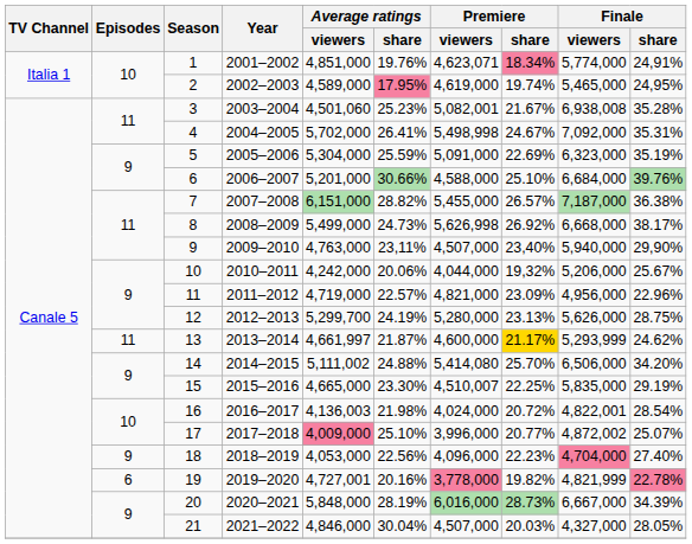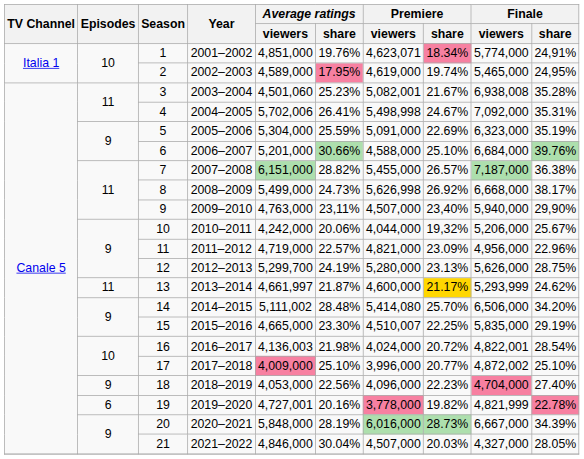 <table class="wikitable" style="text-align:center; font-size:100%;">
 <tr>
 <th style="align=center" rowspan=2>TV Channel</th>
 <th style="align=center" rowspan=2>Episodes</th>
 <th style="align=center" rowspan=2>Season</th>
 <th style="align=center" rowspan=2>Year</th>
 <th style="align=center" colspan=2><em>Average ratings</em></th>
 <th style="align=center" colspan=2>Premiere</th>
 <th style="align=center" colspan=2>Finale</th>
 </tr>
 <tr>
 <th>viewers</th>
 <th>share</th>
 <th>viewers</th>
 <th>share</th>
 <th>viewers</th>
 <th>share</th>
 </tr>
 <tr>
 <td rowspan=2><a href='#'>Italia 1</a></td>
 <td rowspan=2>10</td>
 <td align=center>1</td>
 <td>2001–2002</td>
 <td>4,851,000</td>
 <td>19.76%</td>
 <td>4,623,071</td>
 <td style="background:#F780A1;">18.34%</td>
 <td>5,774,000</td>
 <td>24,91%</td>
 </tr>
 <tr>
 <td align=center>2</td>
 <td>2002–2003</td>
 <td>4,589,000</td>
 <td style="background:#F780A1;">17.95%</td>
 <td>4,619,000</td>
 <td>19.74%</td>
 <td>5,465,000</td>
 <td>24,95%</td>
 </tr>
 <tr>
 <td rowspan=19><a href='#'>Canale 5</a></td>
 <td rowspan=2>11</td>
 <td align=center>3</td>
 <td>2003–2004</td>
 <td>4,501,060</td>
 <td>25.23%</td>
 <td>5,082,001</td>
 <td>21.67%</td>
 <td>6,938,008</td>
 <td>35.28%</td>
 </tr>
 <tr>
 <td align=center>4</td>
 <td>2004–2005</td>
-<td>5,702,000</td>
+<td>5,702,006</td>
 <td>26.41%</td>
 <td>5,498,998</td>
 <td>24.67%</td>
 <td>7,092,000</td>
 <td>35.31%</td>
 </tr>
 <tr>
 <td rowspan=2>9</td>
 <td align=center>5</td>
 <td>2005–2006</td>
 <td>5,304,000</td>
 <td>25.59%</td>
 <td>5,091,000</td>
 <td>22.69%</td>
 <td>6,323,000</td>
 <td>35.19%</td>
 </tr>
 <tr>
 <td align=center>6</td>
 <td>2006–2007</td>
 <td>5,201,000</td>
 <td style="background:#ADDFAD;">30.66%</td>
 <td>4,588,000</td>
 <td>25.10%</td>
 <td>6,684,000</td>
 <td style="background:#ADDFAD;">39.76%</td>
 </tr>
 <tr>
 <td rowspan=3>11</td>
 <td align=center>7</td>
 <td>2007–2008</td>
 <td style="background:#ADDFAD;">6,151,000</td>
 <td>28.82%</td>
 <td>5,455,000</td>
 <td>26.57%</td>
 <td style="background:#ADDFAD;">7,187,000</td>
 <td>36.38%</td>
 </tr>
 <tr>
 <td align=center>8</td>
 <td>2008–2009</td>
 <td>5,499,000</td>
 <td>24.73%</td>
 <td>5,626,998</td>
 <td>26.92%</td>
 <td>6,668,000</td>
 <td>38.17%</td>
 </tr>
 <tr>
 <td align=center>9</td>
 <td>2009–2010</td>
 <td>4,763,000</td>
 <td>23,11%</td>
 <td>4,507,000</td>
 <td>23,40%</td>
 <td>5,940,000</td>
 <td>29,90%</td>
 </tr>
 <tr>
 <td rowspan=3>9</td>
 <td align=center>10</td>
 <td>2010–2011</td>
 <td>4,242,000</td>
 <td>20.06%</td>
 <td>4,044,000</td>
 <td>19,32%</td>
 <td>5,206,000</td>
 <td>25.67%</td>
 </tr>
 <tr>
 <td align=center>11</td>
 <td>2011–2012</td>
 <td>4,719,000</td>
 <td>22.57%</td>
 <td>4,821,000</td>
 <td>23.09%</td>
 <td>4,956,000</td>
 <td>22.96%</td>
 </tr>
 <tr>
 <td align=center>12</td>
 <td>2012–2013</td>
 <td>5,299,700</td>
 <td>24.19%</td>
 <td>5,280,000</td>
 <td>23.13%</td>
 <td>5,626,000</td>
 <td>28.75%</td>
 </tr>
 <tr>
 <td align=center>11</td>
 <td align=center>13</td>
 <td>2013–2014</td>
 <td>4,661,997</td>
 <td>21.87%</td>
 <td>4,600,000</td>
 <td style="background: gold;">21.17%</td>
 <td>5,293,999</td>
 <td>24.62%</td>
 </tr>
 <tr>
 <td rowspan=2>9</td>
 <td align=center>14</td>
 <td>2014–2015</td>
 <td>5,111,002</td>
-<td>24.88%</td>
+<td>28.48%</td>
 <td>5,414,080</td>
 <td>25.70%</td>
 <td>6,506,000</td>
 <td>34.20%</td>
 </tr>
 <tr>
 <td align=center>15</td>
 <td>2015–2016</td>
 <td>4,665,000</td>
 <td>23.30%</td>
 <td>4,510,007</td>
 <td>22.25%</td>
 <td>5,835,000</td>
 <td>29.19%</td>
 </tr>
 <tr>
 <td rowspan=2>10</td>
 <td align=center>16</td>
 <td>2016–2017</td>
 <td>4,136,003</td>
 <td>21.98%</td>
 <td>4,024,000</td>
 <td>20.72%</td>
 <td>4,822,001</td>
 <td>28.54%</td>
 </tr>
 <tr>
 <td align=center>17</td>
 <td>2017–2018</td>
 <td style="background:#F780A1;">4,009,000</td>
 <td>25.10%</td>
 <td>3,996,000</td>
 <td>20.77%</td>
 <td>4,872,002</td>
-<td>25.07%</td>
+<td>25.10%</td>
 </tr>
 <tr>
 <td>9</td>
 <td align=center>18</td>
 <td>2018–2019</td>
 <td>4,053,000</td>
 <td>22.56%</td>
 <td>4,096,000</td>
 <td>22.23%</td>
 <td style="background:#F780A1;">4,704,000</td>
 <td>27.40%</td>
 </tr>
 <tr>
 <td>6</td>
 <td align=center>19</td>
 <td>2019–2020</td>
 <td>4,727,001</td>
 <td>20.16%</td>
 <td style="background:#F780A1;">3,778,000</td>
 <td>19.82%</td>
 <td>4,821,999</td>
 <td style="background:#F780A1;">22.78%</td>
 </tr>
 <tr>
 <td rowspan=2>9</td>
 <td align=center>20</td>
 <td>2020–2021</td>
 <td>5,848,000</td>
 <td>28.19%</td>
 <td style="background:#ADDFAD;">6,016,000</td>
 <td style="background:#ADDFAD;">28.73%</td>
 <td>6,667,000</td>
 <td>34.39%</td>
 </tr>
 <tr>
 <td align=center>21</td>
 <td>2021–2022</td>
 <td>4,846,000</td>
 <td>30.04%</td>
 <td>4,507,000</td>
 <td>20.03%</td>
 <td>4,327,000</td>
 <td>28.05%</td>
 </tr>
 <tr>
 </tr>
 </table>
